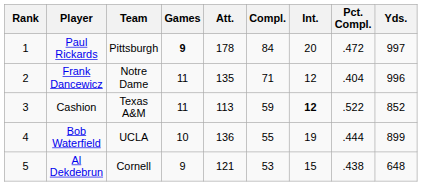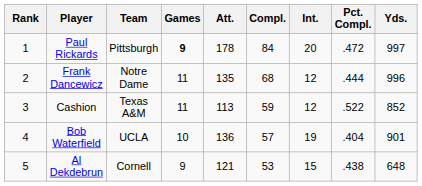 <table class="wikitable sortable">
 <tr>
 <th bgcolor="#DDDDFF" width="10%">Rank</th>
 <th bgcolor="#DDDDFF" width="10%">Player</th>
 <th bgcolor="#DDDDFF" width="10%">Team</th>
 <th bgcolor="#DDDDFF" width="10%">Games</th>
 <th bgcolor="#DDDDFF" width="10%">Att.</th>
 <th bgcolor="#DDDDFF" width="10%">Compl.</th>
 <th bgcolor="#DDDDFF" width="10%">Int.</th>
 <th bgcolor="#DDDDFF" width="10%">Pct. Compl.</th>
 <th bgcolor="#DDDDFF" width="10%">Yds.</th>
 </tr>
 <tr align="center">
 <td>1</td>
 <td><a href='#'>Paul Rickards</a></td>
 <td>Pittsburgh</td>
 <td><strong>9</strong></td>
 <td>178</td>
 <td>84</td>
 <td>20</td>
 <td>.472</td>
 <td>997</td>
 </tr>
 <tr align="center">
 <td>2</td>
 <td><a href='#'>Frank Dancewicz</a></td>
 <td>Notre Dame</td>
 <td>11</td>
 <td>135</td>
-<td>71</td>
+<td>68</td>
 <td>12</td>
-<td>.404</td>
+<td>.444</td>
 <td>996</td>
 </tr>
 <tr align="center">
 <td>3</td>
 <td>Cashion</td>
 <td>Texas A&M</td>
 <td>11</td>
 <td>113</td>
 <td>59</td>
-<td><strong>12</strong></td>
+<td>12</td>
 <td>.522</td>
 <td>852</td>
 </tr>
 <tr align="center">
 <td>4</td>
 <td><a href='#'>Bob Waterfield</a></td>
 <td>UCLA</td>
 <td>10</td>
 <td>136</td>
-<td>55</td>
+<td>57</td>
 <td>19</td>
-<td>.444</td>
-<td>899</td>
+<td>.404</td>
+<td>901</td>
 </tr>
 <tr align="center">
 <td>5</td>
 <td><a href='#'>Al Dekdebrun</a></td>
 <td>Cornell</td>
 <td>9</td>
 <td>121</td>
 <td>53</td>
 <td>15</td>
 <td>.438</td>
 <td>648</td>
 </tr>
 </table>
